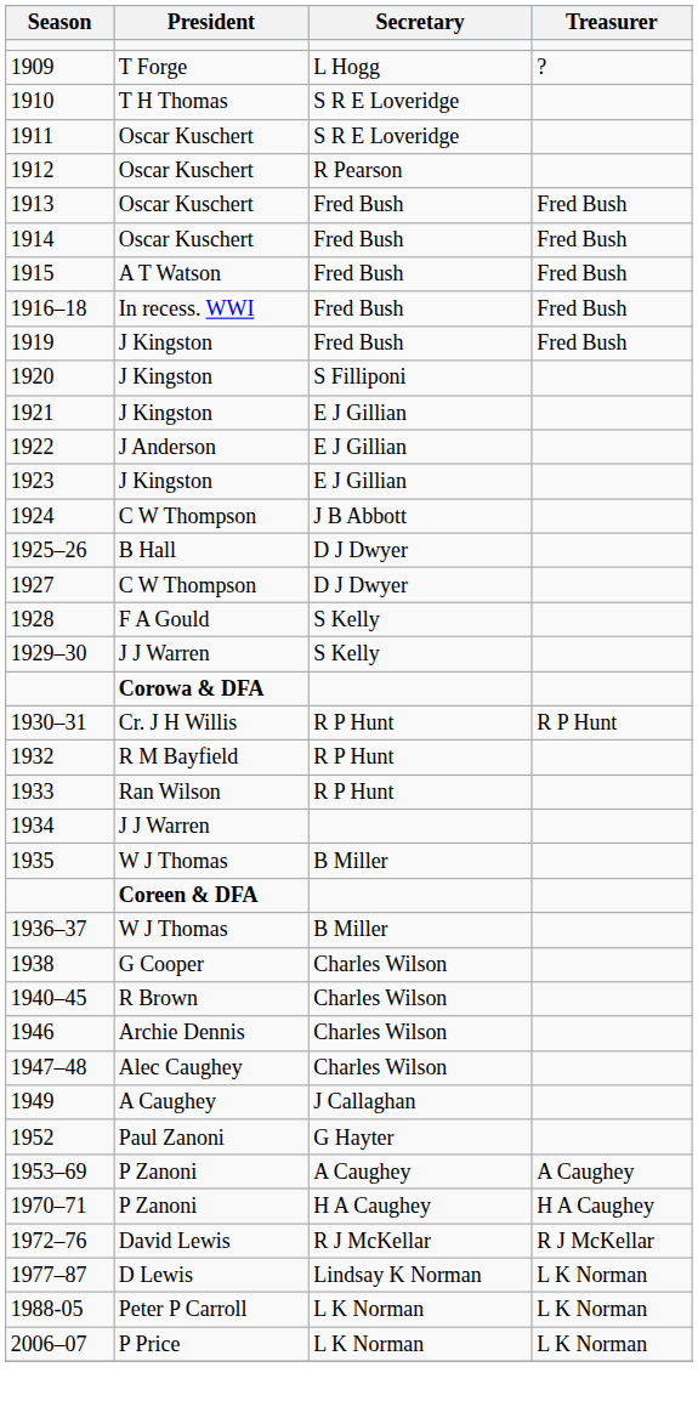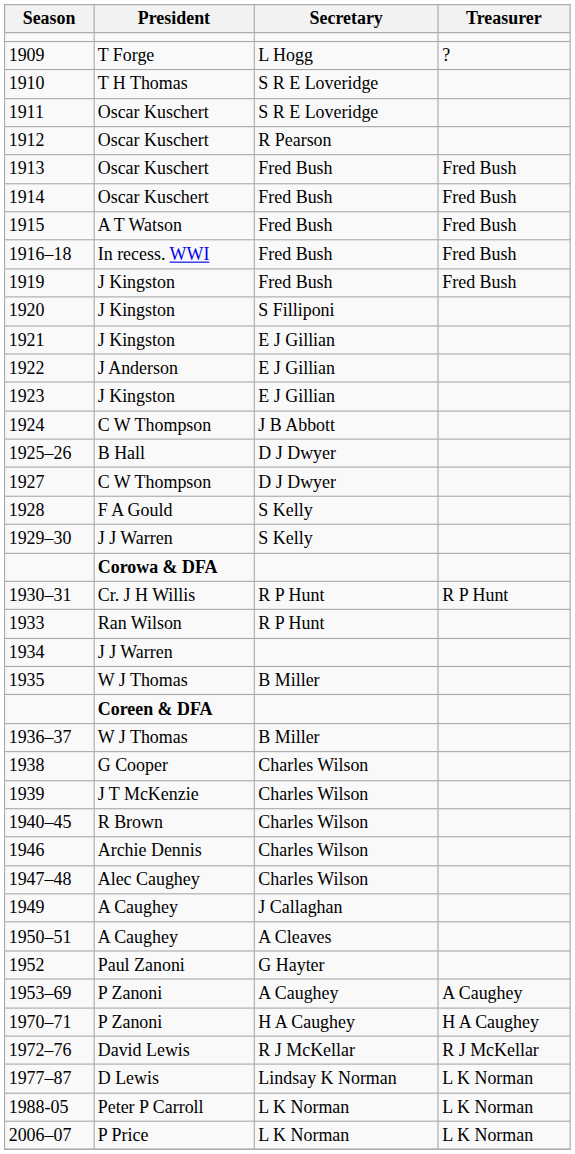 <table class="wikitable" width=40%>
 <tr bgcolor=#87cefa>
 <th>Season</th>
 <th>President</th>
 <th>Secretary</th>
 <th>Treasurer</th>
 </tr>
 <tr>
 <td></td>
 <td></td>
 <td></td>
 <td></td>
 </tr>
 <tr>
 <td>1909</td>
 <td>T Forge</td>
 <td>L Hogg</td>
 <td>?</td>
 </tr>
 <tr>
 <td>1910</td>
 <td>T H Thomas</td>
 <td>S R E Loveridge</td>
 <td></td>
 </tr>
 <tr>
 <td>1911</td>
 <td>Oscar Kuschert</td>
 <td>S R E Loveridge</td>
 <td></td>
 </tr>
 <tr>
 <td>1912</td>
 <td>Oscar Kuschert</td>
 <td>R Pearson</td>
 <td></td>
 </tr>
 <tr>
 <td>1913</td>
 <td>Oscar Kuschert</td>
 <td>Fred Bush</td>
 <td>Fred Bush</td>
 </tr>
 <tr>
 <td>1914</td>
 <td>Oscar Kuschert</td>
 <td>Fred Bush</td>
 <td>Fred Bush</td>
 </tr>
 <tr>
 <td>1915</td>
 <td>A T Watson</td>
 <td>Fred Bush</td>
 <td>Fred Bush</td>
 </tr>
 <tr>
 <td>1916–18</td>
 <td>In recess. <a href='#'>WWI</a></td>
 <td>Fred Bush</td>
 <td>Fred Bush</td>
 </tr>
 <tr>
 <td>1919</td>
 <td>J Kingston</td>
 <td>Fred Bush</td>
 <td>Fred Bush</td>
 </tr>
 <tr>
 <td>1920</td>
 <td>J Kingston</td>
 <td>S Filliponi</td>
 <td></td>
 </tr>
 <tr>
 <td>1921</td>
 <td>J Kingston</td>
 <td>E J Gillian</td>
 <td></td>
 </tr>
 <tr>
 <td>1922</td>
 <td>J Anderson</td>
 <td>E J Gillian</td>
 <td></td>
 </tr>
 <tr>
 <td>1923</td>
 <td>J Kingston</td>
 <td>E J Gillian</td>
 <td></td>
 </tr>
 <tr>
 <td>1924</td>
 <td>C W Thompson</td>
 <td>J B Abbott</td>
 <td></td>
 </tr>
 <tr>
 <td>1925–26</td>
 <td>B Hall</td>
 <td>D J Dwyer</td>
 <td></td>
 </tr>
 <tr>
 <td>1927</td>
 <td>C W Thompson</td>
 <td>D J Dwyer</td>
 <td></td>
 </tr>
 <tr>
 <td>1928</td>
 <td>F A Gould</td>
 <td>S Kelly</td>
 <td></td>
 </tr>
 <tr>
 <td>1929–30</td>
 <td>J J Warren</td>
 <td>S Kelly</td>
 <td></td>
 </tr>
 <tr>
 <td></td>
 <td><strong>Corowa & DFA</strong></td>
 <td></td>
 <td></td>
 </tr>
 <tr>
 <td>1930–31</td>
 <td>Cr. J H Willis</td>
 <td>R P Hunt</td>
 <td>R P Hunt</td>
 </tr>
 <tr>
-<td>1932</td>
-<td>R M Bayfield</td>
-<td>R P Hunt</td>
-<td></td>
-</tr>
-<tr>
 <td>1933</td>
 <td>Ran Wilson</td>
 <td>R P Hunt</td>
 <td></td>
 </tr>
 <tr>
 <td>1934</td>
 <td>J J Warren</td>
 <td></td>
 <td></td>
 </tr>
 <tr>
 <td>1935</td>
 <td>W J Thomas</td>
 <td>B Miller</td>
 <td></td>
 </tr>
 <tr>
 <td></td>
 <td><strong>Coreen & DFA</strong></td>
 <td></td>
 <td></td>
 </tr>
 <tr>
 <td>1936–37</td>
 <td>W J Thomas</td>
 <td>B Miller</td>
 <td></td>
 </tr>
 <tr>
 <td>1938</td>
 <td>G Cooper</td>
 <td>Charles Wilson</td>
 <td></td>
 </tr>
 <tr>
+<td>1939</td>
+<td>J T McKenzie</td>
+<td>Charles Wilson</td>
+<td></td>
+</tr>
+<tr>
 <td>1940–45</td>
 <td>R Brown</td>
 <td>Charles Wilson</td>
 <td></td>
 </tr>
 <tr>
 <td>1946</td>
 <td>Archie Dennis</td>
 <td>Charles Wilson</td>
 <td></td>
 </tr>
 <tr>
 <td>1947–48</td>
 <td>Alec Caughey</td>
 <td>Charles Wilson</td>
 <td></td>
 </tr>
 <tr>
 <td>1949</td>
 <td>A Caughey</td>
 <td>J Callaghan</td>
+<td></td>
+</tr>
+<tr>
+<td>1950–51</td>
+<td>A Caughey</td>
+<td>A Cleaves</td>
 <td></td>
 </tr>
 <tr>
 <td>1952</td>
 <td>Paul Zanoni</td>
 <td>G Hayter</td>
 <td></td>
 </tr>
 <tr>
 <td>1953–69</td>
 <td>P Zanoni</td>
 <td>A Caughey</td>
 <td>A Caughey</td>
 </tr>
 <tr>
 <td>1970–71</td>
 <td>P Zanoni</td>
 <td>H A Caughey</td>
 <td>H A Caughey</td>
 </tr>
 <tr>
 <td>1972–76</td>
 <td>David Lewis</td>
 <td>R J McKellar</td>
 <td>R J McKellar</td>
 </tr>
 <tr>
 <td>1977–87</td>
 <td>D Lewis</td>
 <td>Lindsay K Norman</td>
 <td>L K Norman</td>
 </tr>
 <tr>
 <td>1988-05</td>
 <td>Peter P Carroll</td>
 <td>L K Norman</td>
 <td>L K Norman</td>
 </tr>
 <tr>
 <td>2006–07</td>
 <td>P Price</td>
 <td>L K Norman</td>
 <td>L K Norman</td>
 </tr>
 <tr>
 </tr>
 </table>
